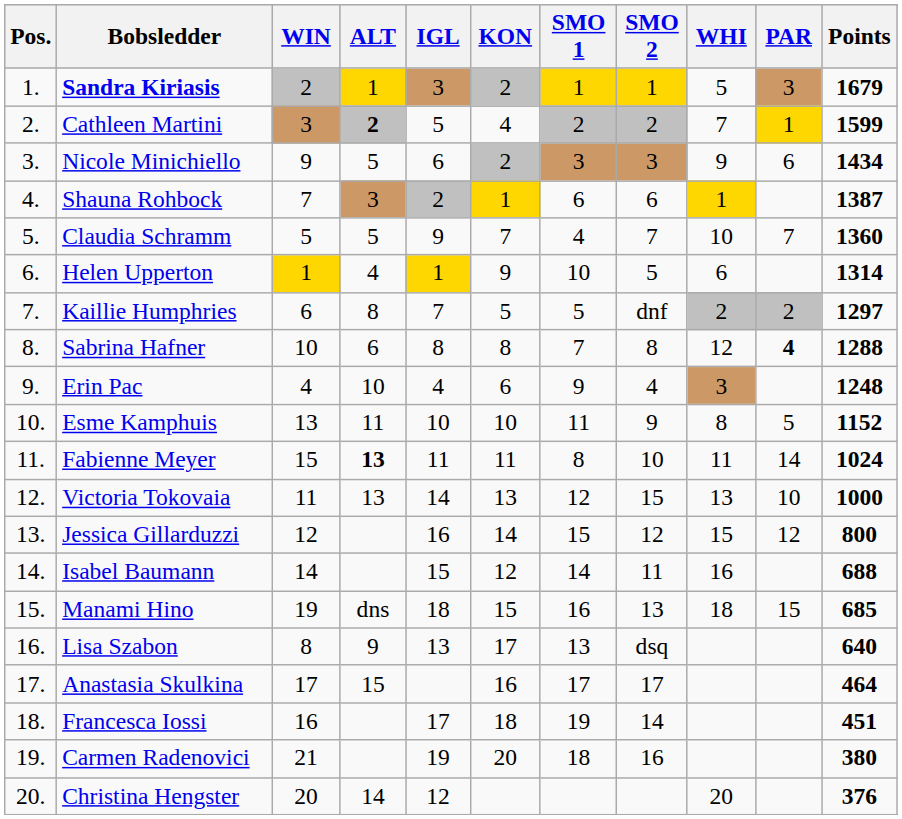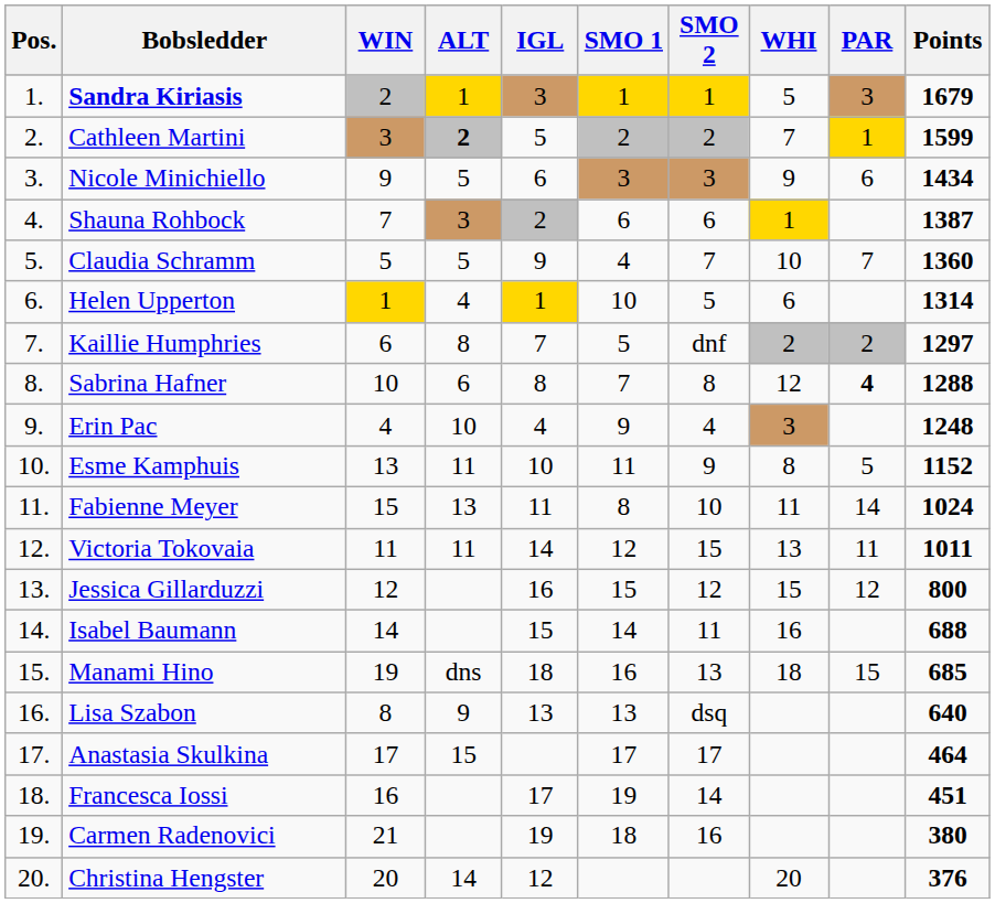 <table class=wikitable  bgcolor="#f7f8ff" cellpadding="3" cellspacing="0" border="1" style="text-align:center; border: gray solid 1px; border-collapse: collapse;">
 <tr bgcolor="#CCCCCC">
 <th width="10">Pos.</th>
 <th width="215">Bobsledder</th>
 <th width="45"><a href='#'>WIN</a></th>
 <th width="45"><a href='#'>ALT</a></th>
 <th width="45"><a href='#'>IGL</a></th>
-<th width="45"><a href='#'>KON</a></th>
 <th width="55"><a href='#'>SMO 1</a></th>
 <th width="45"><a href='#'>SMO 2</a></th>
 <th width="45"><a href='#'>WHI</a></th>
 <th width="45"><a href='#'>PAR</a></th>
 <th width="45">Points</th>
 </tr>
 <tr>
 <td>1.</td>
 <td align="left"> <strong><a href='#'>Sandra Kiriasis</a></strong></td>
 <td bgcolor="silver">2</td>
 <td bgcolor="gold">1</td>
 <td bgcolor="cc9966">3</td>
-<td bgcolor="silver">2</td>
 <td bgcolor="gold">1</td>
 <td bgcolor="gold">1</td>
 <td>5</td>
 <td bgcolor="cc9966">3</td>
 <td><strong>1679</strong></td>
 </tr>
 <tr>
 <td>2.</td>
 <td align="left"> <a href='#'>Cathleen Martini</a></td>
 <td bgcolor="cc9966">3</td>
 <td bgcolor="silver"><strong>2</strong></td>
 <td>5</td>
-<td>4</td>
 <td bgcolor="silver">2</td>
 <td bgcolor="silver">2</td>
 <td>7</td>
 <td bgcolor="gold">1</td>
 <td><strong>1599</strong></td>
 </tr>
 <tr>
 <td>3.</td>
 <td align="left"> <a href='#'>Nicole Minichiello</a></td>
 <td>9</td>
 <td>5</td>
 <td>6</td>
-<td bgcolor="silver">2</td>
 <td bgcolor="cc9966">3</td>
 <td bgcolor="cc9966">3</td>
 <td>9</td>
 <td>6</td>
 <td><strong>1434</strong></td>
 </tr>
 <tr>
 <td>4.</td>
 <td align="left"> <a href='#'>Shauna Rohbock</a></td>
 <td>7</td>
 <td bgcolor="cc9966">3</td>
 <td bgcolor="silver">2</td>
-<td bgcolor="gold">1</td>
 <td>6</td>
 <td>6</td>
 <td bgcolor="gold">1</td>
 <td></td>
 <td><strong>1387</strong></td>
 </tr>
 <tr>
 <td>5.</td>
 <td align="left"> <a href='#'>Claudia Schramm</a></td>
 <td>5</td>
 <td>5</td>
 <td>9</td>
-<td>7</td>
 <td>4</td>
 <td>7</td>
 <td>10</td>
 <td>7</td>
 <td><strong>1360</strong></td>
 </tr>
 <tr>
 <td>6.</td>
 <td align="left"> <a href='#'>Helen Upperton</a></td>
 <td bgcolor="gold">1</td>
 <td>4</td>
 <td bgcolor="gold">1</td>
-<td>9</td>
 <td>10</td>
 <td>5</td>
 <td>6</td>
 <td></td>
 <td><strong>1314</strong></td>
 </tr>
 <tr>
 <td>7.</td>
 <td align="left"> <a href='#'>Kaillie Humphries</a></td>
 <td>6</td>
 <td>8</td>
 <td>7</td>
 <td>5</td>
-<td>5</td>
 <td>dnf</td>
 <td bgcolor="silver">2</td>
 <td bgcolor="silver">2</td>
 <td><strong>1297</strong></td>
 </tr>
 <tr>
 <td>8.</td>
 <td align="left"> <a href='#'>Sabrina Hafner</a></td>
 <td>10</td>
 <td>6</td>
-<td>8</td>
 <td>8</td>
 <td>7</td>
 <td>8</td>
 <td>12</td>
 <td><strong>4</strong></td>
 <td><strong>1288</strong></td>
 </tr>
 <tr>
 <td>9.</td>
 <td align="left"> <a href='#'>Erin Pac</a></td>
 <td>4</td>
 <td>10</td>
 <td>4</td>
-<td>6</td>
 <td>9</td>
 <td>4</td>
 <td bgcolor="cc9966">3</td>
 <td></td>
 <td><strong>1248</strong></td>
 </tr>
 <tr>
 <td>10.</td>
 <td align="left"> <a href='#'>Esme Kamphuis</a></td>
 <td>13</td>
 <td>11</td>
 <td>10</td>
-<td>10</td>
 <td>11</td>
 <td>9</td>
 <td>8</td>
 <td>5</td>
 <td><strong>1152</strong></td>
 </tr>
 <tr>
 <td>11.</td>
 <td align="left"> <a href='#'>Fabienne Meyer</a></td>
 <td>15</td>
-<td><strong>13</strong></td>
-<td>11</td>
+<td>13</td>
 <td>11</td>
 <td>8</td>
 <td>10</td>
 <td>11</td>
 <td>14</td>
 <td><strong>1024</strong></td>
 </tr>
 <tr>
 <td>12.</td>
 <td align="left"> <a href='#'>Victoria Tokovaia</a></td>
 <td>11</td>
-<td>13</td>
+<td>11</td>
 <td>14</td>
-<td>13</td>
 <td>12</td>
 <td>15</td>
 <td>13</td>
-<td>10</td>
-<td><strong>1000</strong></td>
+<td>11</td>
+<td><strong>1011</strong></td>
 </tr>
 <tr>
 <td>13.</td>
 <td align="left"> <a href='#'>Jessica Gillarduzzi</a></td>
 <td>12</td>
 <td></td>
 <td>16</td>
-<td>14</td>
 <td>15</td>
 <td>12</td>
 <td>15</td>
 <td>12</td>
 <td><strong>800</strong></td>
 </tr>
 <tr>
 <td>14.</td>
 <td align="left"> <a href='#'>Isabel Baumann</a></td>
 <td>14</td>
 <td></td>
 <td>15</td>
-<td>12</td>
 <td>14</td>
 <td>11</td>
 <td>16</td>
 <td></td>
 <td><strong>688</strong></td>
 </tr>
 <tr>
 <td>15.</td>
 <td align="left"> <a href='#'>Manami Hino</a></td>
 <td>19</td>
 <td>dns</td>
 <td>18</td>
-<td>15</td>
 <td>16</td>
 <td>13</td>
 <td>18</td>
 <td>15</td>
 <td><strong>685</strong></td>
 </tr>
 <tr>
 <td>16.</td>
 <td align="left"> <a href='#'>Lisa Szabon</a></td>
 <td>8</td>
 <td>9</td>
 <td>13</td>
-<td>17</td>
 <td>13</td>
 <td>dsq</td>
 <td></td>
 <td></td>
 <td><strong>640</strong></td>
 </tr>
 <tr>
 <td>17.</td>
 <td align="left"> <a href='#'>Anastasia Skulkina</a></td>
 <td>17</td>
 <td>15</td>
 <td></td>
-<td>16</td>
 <td>17</td>
 <td>17</td>
 <td></td>
 <td></td>
 <td><strong>464</strong></td>
 </tr>
 <tr>
 <td>18.</td>
 <td align="left"> <a href='#'>Francesca Iossi</a></td>
 <td>16</td>
 <td></td>
 <td>17</td>
-<td>18</td>
 <td>19</td>
 <td>14</td>
 <td></td>
 <td></td>
 <td><strong>451</strong></td>
 </tr>
 <tr>
 <td>19.</td>
 <td align="left"> <a href='#'>Carmen Radenovici</a></td>
 <td>21</td>
 <td></td>
 <td>19</td>
-<td>20</td>
 <td>18</td>
 <td>16</td>
 <td></td>
 <td></td>
 <td><strong>380</strong></td>
 </tr>
 <tr>
 <td>20.</td>
 <td align="left"> <a href='#'>Christina Hengster</a></td>
 <td>20</td>
 <td>14</td>
 <td>12</td>
 <td></td>
 <td></td>
-<td></td>
 <td>20</td>
 <td></td>
 <td><strong>376</strong></td>
 </tr>
 </table>
